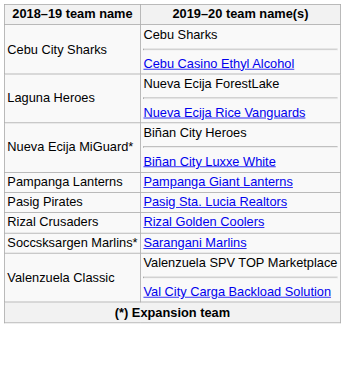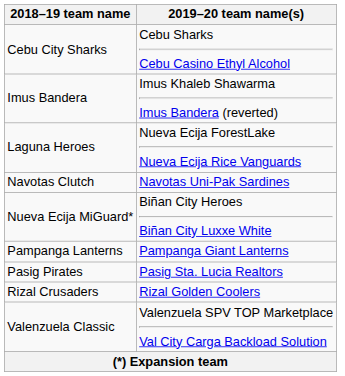 <table class="wikitable">
 <tr>
 <th>2018–19 team name</th>
 <th>2019–20 team name(s)</th>
 </tr>
 <tr>
 <td>Cebu City Sharks</td>
 <td>Cebu Sharks <hr> <a href='#'>Cebu Casino Ethyl Alcohol</a></td>
 </tr>
 <tr>
+<td>Imus Bandera</td>
+<td>Imus Khaleb Shawarma <hr> <a href='#'>Imus Bandera</a> (reverted)</td>
+</tr>
+<tr>
 <td>Laguna Heroes</td>
 <td>Nueva Ecija ForestLake <hr> <a href='#'>Nueva Ecija Rice Vanguards</a></td>
+</tr>
+<tr>
+<td>Navotas Clutch</td>
+<td><a href='#'>Navotas Uni-Pak Sardines</a></td>
 </tr>
 <tr>
 <td>Nueva Ecija MiGuard*</td>
 <td>Biñan City Heroes <hr> <a href='#'>Biñan City Luxxe White</a></td>
 </tr>
 <tr>
 <td>Pampanga Lanterns</td>
 <td><a href='#'>Pampanga Giant Lanterns</a></td>
 </tr>
 <tr>
 <td>Pasig Pirates</td>
 <td><a href='#'>Pasig Sta. Lucia Realtors</a></td>
 </tr>
 <tr>
 <td>Rizal Crusaders</td>
 <td><a href='#'>Rizal Golden Coolers</a></td>
 </tr>
 <tr>
-<td>Soccsksargen Marlins*</td>
-<td><a href='#'>Sarangani Marlins</a></td>
-</tr>
-<tr>
 <td>Valenzuela Classic</td>
 <td>Valenzuela SPV TOP Marketplace <hr> <a href='#'>Val City Carga Backload Solution</a></td>
 </tr>
 <tr>
 <th colspan=2>(*) Expansion team</th>
 </tr>
 </table>
